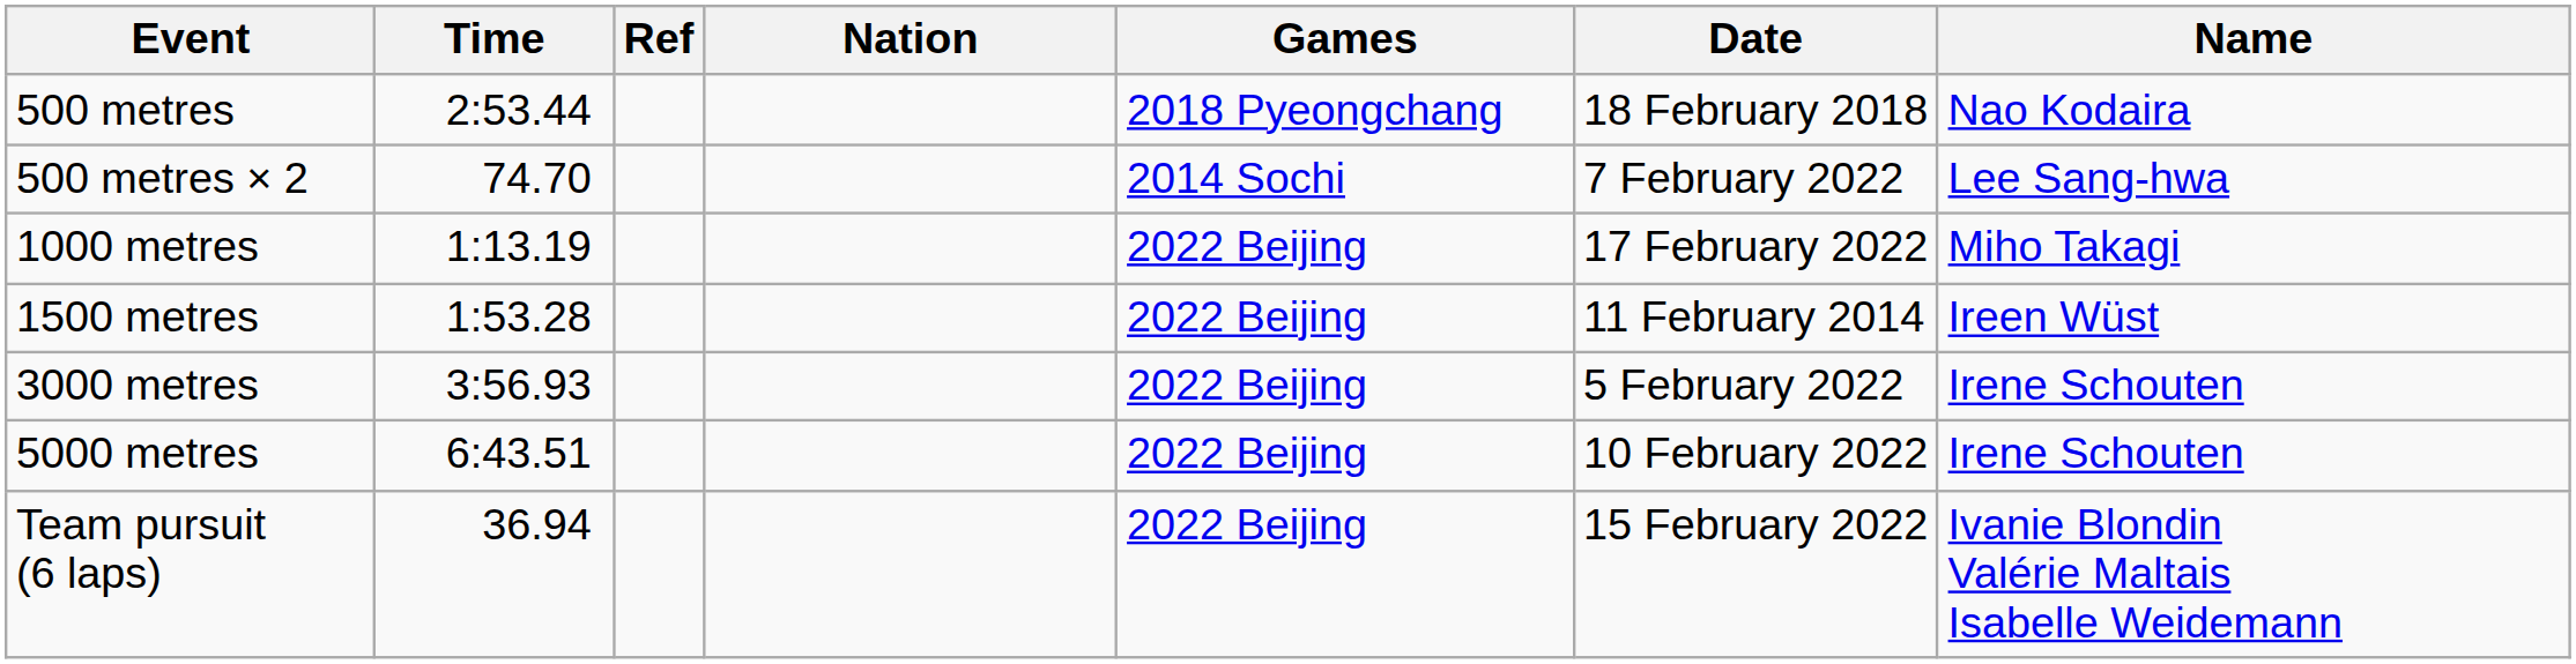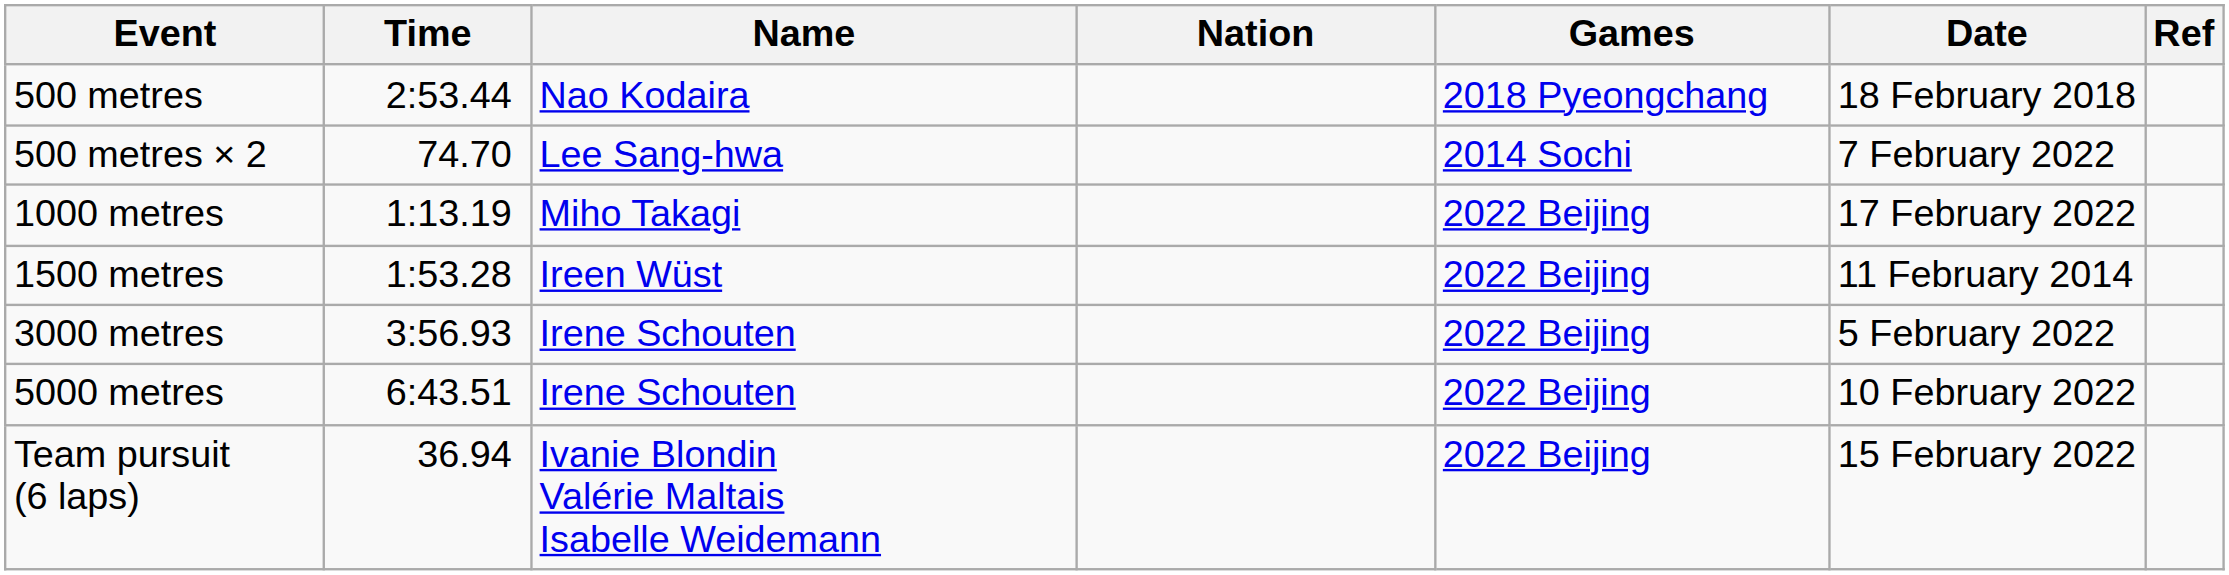 <table class="wikitable">
 <tr>
 <th style="width:8em">Event</th>
 <th style="width:5em">Time</th>
-<th>Ref</th>
+<th style="width:14em">Name</th>
 <th style="width:9em">Nation</th>
 <th style="width:10em">Games</th>
 <th>Date</th>
-<th style="width:14em">Name</th>
+<th>Ref</th>
 </tr>
 <tr>
 <td>500 metres</td>
 <td align=right>2:53.44 </td>
-<td></td>
+<td><a href='#'>Nao Kodaira</a></td>
 <td></td>
 <td><a href='#'>2018 Pyeongchang</a></td>
 <td>18 February 2018</td>
-<td><a href='#'>Nao Kodaira</a></td>
+<td></td>
 </tr>
 <tr>
 <td>500 metres × 2</td>
 <td align=right>74.70 </td>
-<td></td>
+<td><a href='#'>Lee Sang-hwa</a></td>
 <td></td>
 <td><a href='#'>2014 Sochi</a></td>
 <td>7 February 2022</td>
-<td><a href='#'>Lee Sang-hwa</a></td>
+<td></td>
 </tr>
 <tr>
 <td>1000 metres</td>
 <td align=right>1:13.19 </td>
-<td></td>
+<td><a href='#'>Miho Takagi</a></td>
 <td></td>
 <td><a href='#'>2022 Beijing</a></td>
 <td>17 February 2022</td>
-<td><a href='#'>Miho Takagi</a></td>
+<td></td>
 </tr>
 <tr>
 <td>1500 metres</td>
 <td align=right>1:53.28 </td>
-<td></td>
+<td><a href='#'>Ireen Wüst</a></td>
 <td></td>
 <td><a href='#'>2022 Beijing</a></td>
 <td>11 February 2014</td>
-<td><a href='#'>Ireen Wüst</a></td>
+<td></td>
 </tr>
 <tr>
 <td>3000 metres</td>
 <td align=right>3:56.93 </td>
-<td></td>
+<td><a href='#'>Irene Schouten</a></td>
 <td></td>
 <td><a href='#'>2022 Beijing</a></td>
 <td>5 February 2022</td>
-<td><a href='#'>Irene Schouten</a></td>
+<td></td>
 </tr>
 <tr>
 <td>5000 metres</td>
 <td align=right>6:43.51 </td>
-<td></td>
+<td><a href='#'>Irene Schouten</a></td>
 <td></td>
 <td><a href='#'>2022 Beijing</a></td>
 <td>10 February 2022</td>
-<td><a href='#'>Irene Schouten</a></td>
+<td></td>
 </tr>
 <tr valign=top>
 <td>Team pursuit<br>(6 laps)</td>
 <td align=right>36.94 </td>
-<td></td>
+<td><a href='#'>Ivanie Blondin</a><br><a href='#'>Valérie Maltais</a><br><a href='#'>Isabelle Weidemann</a></td>
 <td></td>
 <td><a href='#'>2022 Beijing</a></td>
 <td>15 February 2022</td>
-<td><a href='#'>Ivanie Blondin</a><br><a href='#'>Valérie Maltais</a><br><a href='#'>Isabelle Weidemann</a></td>
+<td></td>
 </tr>
 </table>
